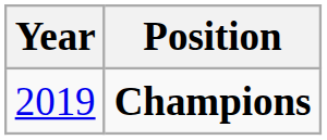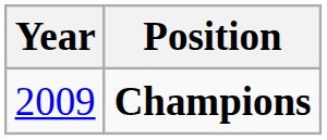 <table class = "wikitable sortable">
 <tr>
 <th>Year</th>
 <th>Position</th>
 </tr>
 <tr>
-<td><a href='#'>2019</a></td>
+<td><a href='#'>2009</a></td>
 <td><strong>Champions</strong></td>
 </tr>
 </table>
